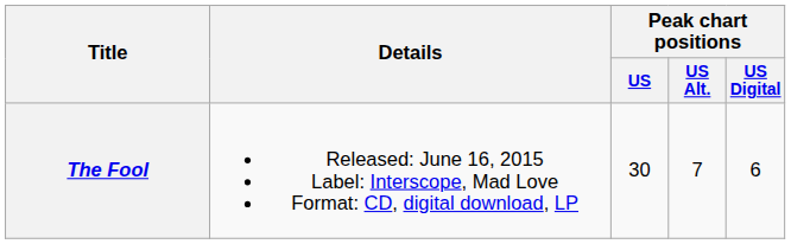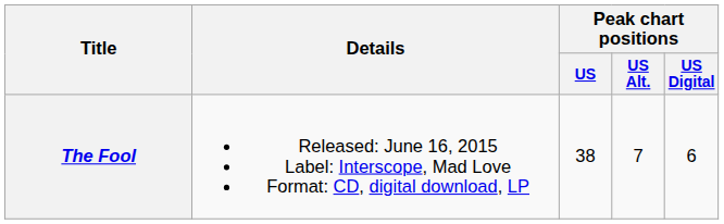 <table class="wikitable plainrowheaders" style="text-align:center;">
 <tr>
 <th scope="col" rowspan="2" style="width:10em;">Title</th>
 <th scope="col" rowspan="2" style="width:20em;">Details</th>
 <th scope="col" colspan="3">Peak chart positions</th>
 </tr>
 <tr>
 <th scope="col" style="width:3em;font-size:85%;"><a href='#'>US</a><br></th>
 <th scope="col" style="width:3em;font-size:85%;"><a href='#'>US<br>Alt.</a><br></th>
 <th scope="col" style="width:3em;font-size:85%;"><a href='#'>US Digital</a></th>
 </tr>
 <tr>
 <th scope="row"><em><a href='#'>The Fool</a></em></th>
 <td><br><ul><li>Released: June 16, 2015</li><li>Label: <a href='#'>Interscope</a>, Mad Love</li><li>Format: <a href='#'>CD</a>, <a href='#'>digital download</a>, <a href='#'>LP</a></li></ul></td>
-<td>30</td>
+<td>38</td>
 <td>7</td>
 <td>6</td>
 </tr>
 </table>
